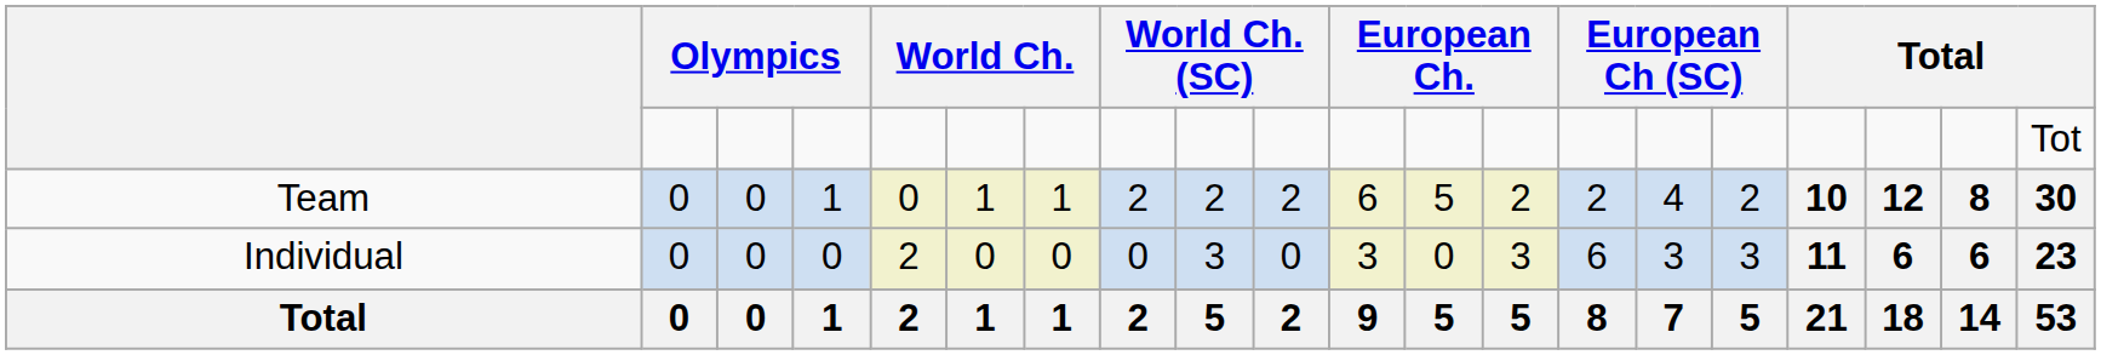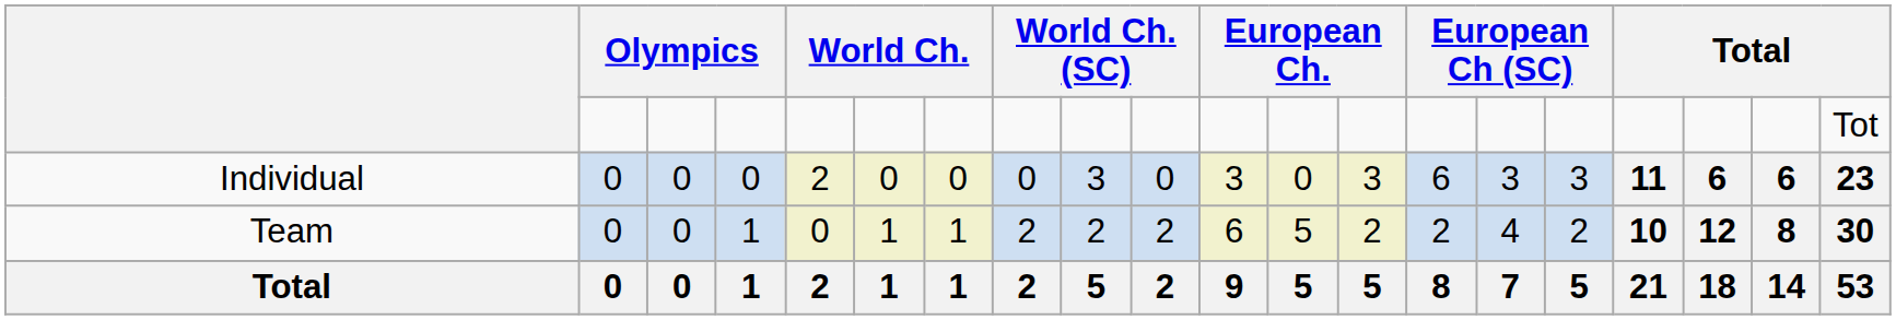 <table class="wikitable" width=70% style="font-size:100%; text-align:center;">
 <tr>
 <th rowspan=2></th>
 <th colspan=3><a href='#'>Olympics</a></th>
 <th colspan=3><a href='#'>World Ch.</a></th>
 <th colspan=3><a href='#'>World Ch. (SC)</a></th>
 <th colspan=3><a href='#'>European Ch.</a></th>
 <th colspan=3><a href='#'>European Ch (SC)</a></th>
 <th colspan=4>Total</th>
 </tr>
 <tr>
 <td width=25 px></td>
 <td width=25 px></td>
 <td width=25 px></td>
 <td width=25 px></td>
 <td width=25 px></td>
 <td width=25 px></td>
 <td width=25 px></td>
 <td width=25 px></td>
 <td width=25 px></td>
 <td width=25 px></td>
 <td width=25 px></td>
 <td width=25 px></td>
 <td width=25 px></td>
 <td width=25 px></td>
 <td width=25 px></td>
 <td width=25 px></td>
 <td width=25 px></td>
 <td width=25 px></td>
 <td width=25 px>Tot</td>
 </tr>
 <tr>
+<td>Individual</td>
+<td bgcolor=#cedff2>0</td>
+<td bgcolor=#cedff2>0</td>
+<td bgcolor=#cedff2>0</td>
+<td bgcolor=#f2f2ce>2</td>
+<td bgcolor=#f2f2ce>0</td>
+<td bgcolor=#f2f2ce>0</td>
+<td bgcolor=#cedff2>0</td>
+<td bgcolor=#cedff2>3</td>
+<td bgcolor=#cedff2>0</td>
+<td bgcolor=#f2f2ce>3</td>
+<td bgcolor=#f2f2ce>0</td>
+<td bgcolor=#f2f2ce>3</td>
+<td bgcolor=#cedff2>6</td>
+<td bgcolor=#cedff2>3</td>
+<td bgcolor=#cedff2>3</td>
+<th>11</th>
+<th>6</th>
+<th>6</th>
+<th>23</th>
+</tr>
+<tr>
 <td>Team</td>
 <td bgcolor=#cedff2>0</td>
 <td bgcolor=#cedff2>0</td>
 <td bgcolor=#cedff2>1</td>
 <td bgcolor=#f2f2ce>0</td>
 <td bgcolor=#f2f2ce>1</td>
 <td bgcolor=#f2f2ce>1</td>
 <td bgcolor=#cedff2>2</td>
 <td bgcolor=#cedff2>2</td>
 <td bgcolor=#cedff2>2</td>
 <td bgcolor=#f2f2ce>6</td>
 <td bgcolor=#f2f2ce>5</td>
 <td bgcolor=#f2f2ce>2</td>
 <td bgcolor=#cedff2>2</td>
 <td bgcolor=#cedff2>4</td>
 <td bgcolor=#cedff2>2</td>
 <th>10</th>
 <th>12</th>
 <th>8</th>
 <th>30</th>
-</tr>
-<tr>
-<td>Individual</td>
-<td bgcolor=#cedff2>0</td>
-<td bgcolor=#cedff2>0</td>
-<td bgcolor=#cedff2>0</td>
-<td bgcolor=#f2f2ce>2</td>
-<td bgcolor=#f2f2ce>0</td>
-<td bgcolor=#f2f2ce>0</td>
-<td bgcolor=#cedff2>0</td>
-<td bgcolor=#cedff2>3</td>
-<td bgcolor=#cedff2>0</td>
-<td bgcolor=#f2f2ce>3</td>
-<td bgcolor=#f2f2ce>0</td>
-<td bgcolor=#f2f2ce>3</td>
-<td bgcolor=#cedff2>6</td>
-<td bgcolor=#cedff2>3</td>
-<td bgcolor=#cedff2>3</td>
-<th>11</th>
-<th>6</th>
-<th>6</th>
-<th>23</th>
 </tr>
 <tr>
 <th>Total</th>
 <th>0</th>
 <th>0</th>
 <th>1</th>
 <th>2</th>
 <th>1</th>
 <th>1</th>
 <th>2</th>
 <th>5</th>
 <th>2</th>
 <th>9</th>
 <th>5</th>
 <th>5</th>
 <th>8</th>
 <th>7</th>
 <th>5</th>
 <th>21</th>
 <th>18</th>
 <th>14</th>
 <th>53</th>
 </tr>
 </table>
